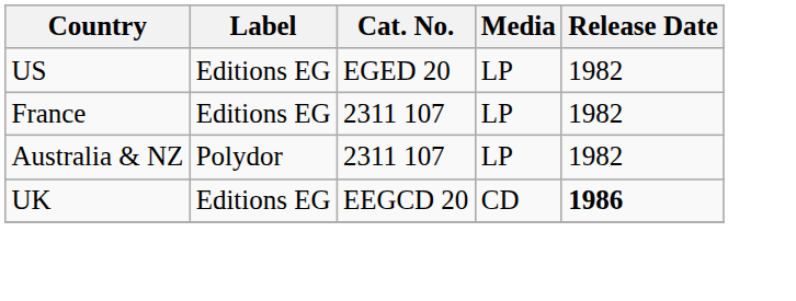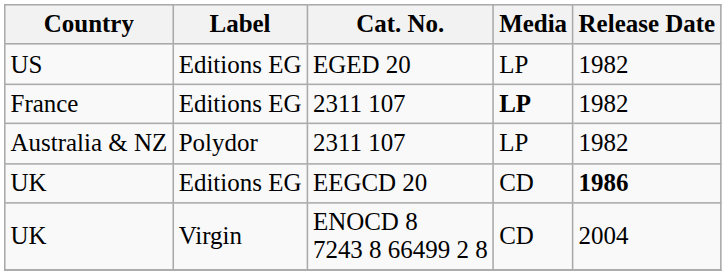 <table class="wikitable">
 <tr>
 <th>Country</th>
 <th>Label</th>
 <th>Cat. No.</th>
 <th>Media</th>
 <th>Release Date</th>
 </tr>
 <tr>
 <td>US</td>
 <td>Editions EG</td>
 <td>EGED 20</td>
 <td>LP</td>
 <td>1982</td>
 </tr>
 <tr>
 <td>France</td>
 <td>Editions EG</td>
 <td>2311 107</td>
-<td>LP</td>
+<td><strong>LP</strong></td>
 <td>1982</td>
 </tr>
 <tr>
 <td>Australia & NZ</td>
 <td>Polydor</td>
 <td>2311 107</td>
 <td>LP</td>
 <td>1982</td>
 </tr>
 <tr>
 <td>UK</td>
 <td>Editions EG</td>
 <td>EEGCD 20</td>
 <td>CD</td>
 <td><strong>1986</strong></td>
 </tr>
 <tr>
+<td>UK</td>
+<td>Virgin</td>
+<td>ENOCD 8<br>7243 8 66499 2 8</td>
+<td>CD</td>
+<td>2004</td>
+</tr>
+<tr>
 </tr>
 </table>
